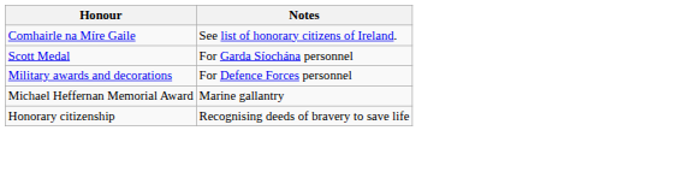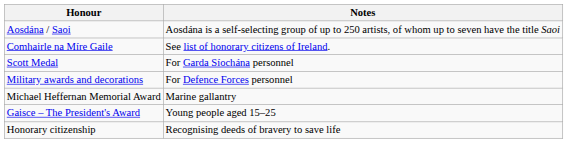 <table class="wikitable sortable">
 <tr>
 <th>Honour</th>
 <th>Notes</th>
+</tr>
+<tr>
+<td><a href='#'>Aosdána</a> / <a href='#'>Saoi</a></td>
+<td>Aosdána is a self-selecting group of up to 250 artists, of whom up to seven have the title <em>Saoi</em></td>
 </tr>
 <tr>
 <td><a href='#'>Comhairle na Míre Gaile</a></td>
 <td>See <a href='#'>list of honorary citizens of Ireland</a>.</td>
 </tr>
 <tr>
 <td><a href='#'>Scott Medal</a></td>
 <td>For <a href='#'>Garda Síochána</a> personnel</td>
 </tr>
 <tr>
 <td><a href='#'>Military awards and decorations</a></td>
 <td>For <a href='#'>Defence Forces</a> personnel</td>
 </tr>
 <tr>
 <td>Michael Heffernan Memorial Award</td>
 <td>Marine gallantry</td>
 </tr>
 <tr>
+<td><a href='#'>Gaisce – The President's Award</a></td>
+<td>Young people aged 15–25</td>
+</tr>
+<tr>
 <td>Honorary citizenship</td>
 <td>Recognising deeds of bravery to save life</td>
 </tr>
 </table>
